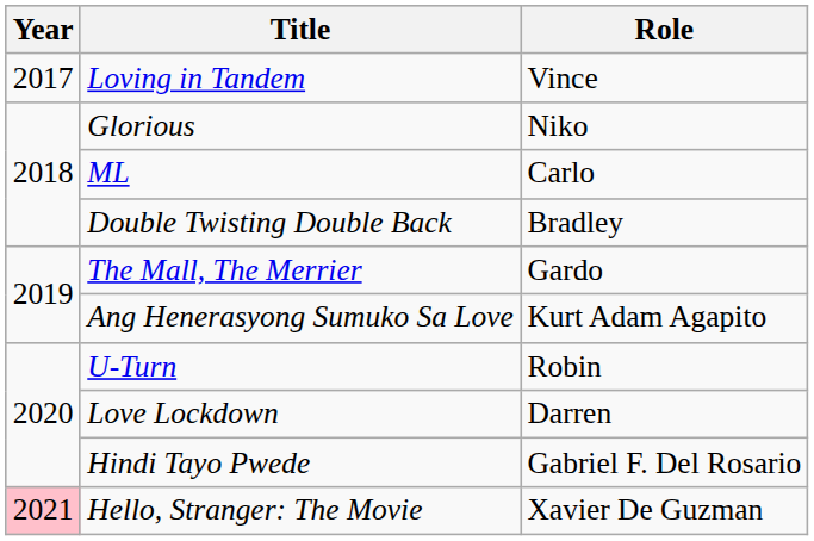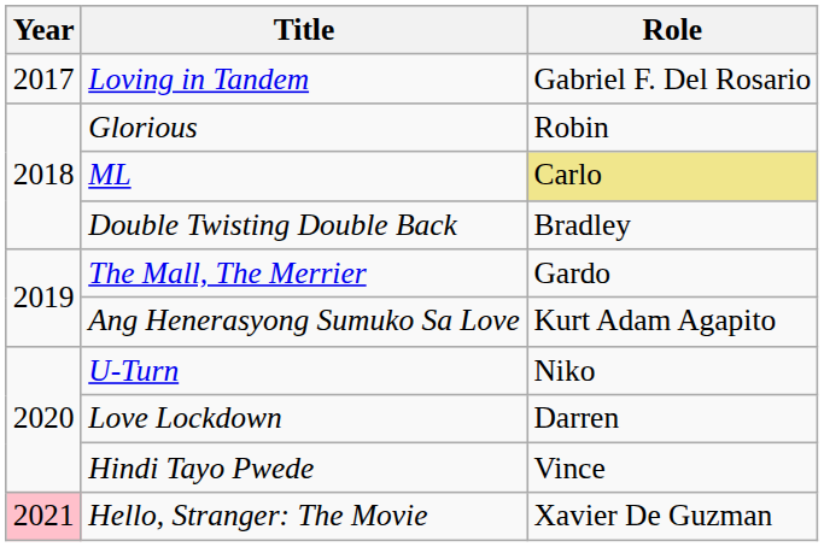 <table class="wikitable sortable">
 <tr>
 <th>Year</th>
 <th>Title</th>
 <th>Role</th>
 </tr>
 <tr>
 <td>2017</td>
 <td><em><a href='#'>Loving in Tandem</a></em></td>
-<td>Vince</td>
+<td>Gabriel F. Del Rosario</td>
 </tr>
 <tr>
 <td rowspan ="3">2018</td>
 <td><em>Glorious</em></td>
-<td>Niko</td>
+<td>Robin</td>
 </tr>
 <tr>
 <td><em><a href='#'>ML</a></em></td>
-<td>Carlo</td>
+<td style="background: khaki;">Carlo</td>
 </tr>
 <tr>
 <td><em>Double Twisting Double Back</em></td>
 <td>Bradley</td>
 </tr>
 <tr>
 <td rowspan="2">2019</td>
 <td><em><a href='#'>The Mall, The Merrier</a></em></td>
 <td>Gardo</td>
 </tr>
 <tr>
 <td><em>Ang Henerasyong Sumuko Sa Love</em></td>
 <td>Kurt Adam Agapito</td>
 </tr>
 <tr>
 <td rowspan="3">2020</td>
 <td><em><a href='#'>U-Turn</a></em></td>
-<td>Robin</td>
+<td>Niko</td>
 </tr>
 <tr>
 <td><em>Love Lockdown</em></td>
 <td>Darren</td>
 </tr>
 <tr>
 <td><em>Hindi Tayo Pwede</em></td>
-<td>Gabriel F. Del Rosario</td>
+<td>Vince</td>
 </tr>
 <tr>
 <td style="background: pink;">2021</td>
 <td><em>Hello, Stranger: The Movie</em></td>
 <td>Xavier De Guzman</td>
 </tr>
 </table>
